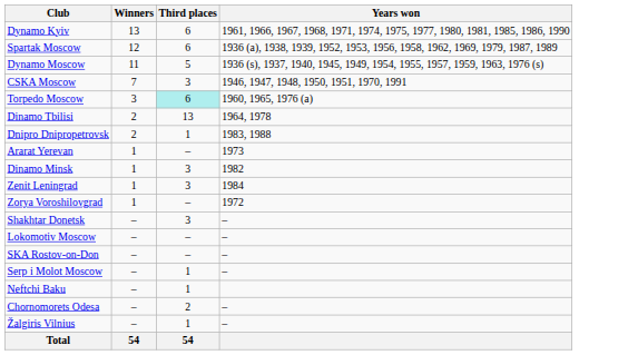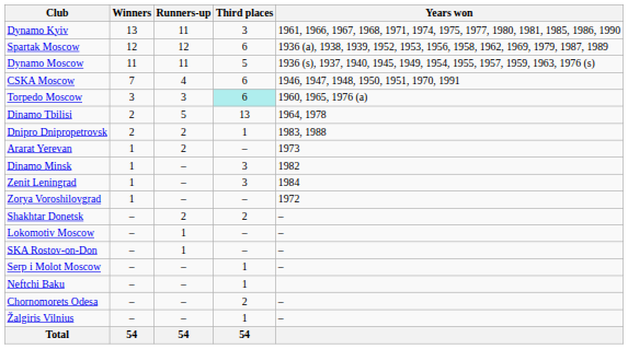 <table class="sortable plainrowheaders wikitable">
 <tr>
 <th>Club</th>
 <th>Winners</th>
+<th>Runners-up</th>
 <th>Third places</th>
 <th>Years won</th>
 </tr>
 <tr>
 <td> <a href='#'>Dynamo Kyiv</a></td>
 <td align=center>13</td>
-<td align=center>6</td>
+<td align=center>11</td>
+<td align=center>3</td>
 <td align=left>1961, 1966, 1967, 1968, 1971, 1974, 1975, 1977, 1980, 1981, 1985, 1986, 1990</td>
 </tr>
 <tr>
 <td> <a href='#'>Spartak Moscow</a></td>
+<td align=center>12</td>
 <td align=center>12</td>
 <td align=center>6</td>
 <td align=left>1936 (a), 1938, 1939, 1952, 1953, 1956, 1958, 1962, 1969, 1979, 1987, 1989</td>
 </tr>
 <tr>
 <td> <a href='#'>Dynamo Moscow</a></td>
 <td align=center>11</td>
+<td align=center>11</td>
 <td align=center>5</td>
 <td align=left>1936 (s), 1937, 1940, 1945, 1949, 1954, 1955, 1957, 1959, 1963, 1976 (s)</td>
 </tr>
 <tr>
 <td> <a href='#'>CSKA Moscow</a></td>
 <td align=center>7</td>
-<td align=center>3</td>
+<td align=center>4</td>
+<td align=center>6</td>
 <td align=left>1946, 1947, 1948, 1950, 1951, 1970, 1991</td>
 </tr>
 <tr>
 <td> <a href='#'>Torpedo Moscow</a></td>
+<td align=center>3</td>
 <td align=center>3</td>
 <td align=center style="background: paleturquoise;">6</td>
 <td align=left>1960, 1965, 1976 (a)</td>
 </tr>
 <tr>
 <td> <a href='#'>Dinamo Tbilisi</a></td>
 <td align=center>2</td>
+<td align=center>5</td>
 <td align=center>13</td>
 <td align=left>1964, 1978</td>
 </tr>
 <tr>
 <td> <a href='#'>Dnipro Dnipropetrovsk</a></td>
+<td align=center>2</td>
 <td align=center>2</td>
 <td align=center>1</td>
 <td align=left>1983, 1988</td>
 </tr>
 <tr>
 <td> <a href='#'>Ararat Yerevan</a></td>
 <td align=center>1</td>
+<td align=center>2</td>
 <td align=center>–</td>
 <td align=left>1973</td>
 </tr>
 <tr>
 <td> <a href='#'>Dinamo Minsk</a></td>
 <td align=center>1</td>
+<td align=center>–</td>
 <td align=center>3</td>
 <td align=left>1982</td>
 </tr>
 <tr>
 <td> <a href='#'>Zenit Leningrad</a></td>
 <td align=center>1</td>
+<td align=center>–</td>
 <td align=center>3</td>
 <td align=left>1984</td>
 </tr>
 <tr>
 <td> <a href='#'>Zorya Voroshilovgrad</a></td>
 <td align=center>1</td>
 <td align=center>–</td>
+<td align=center>–</td>
 <td align=left>1972</td>
 </tr>
 <tr>
 <td> <a href='#'>Shakhtar Donetsk</a></td>
 <td align=center>–</td>
-<td align=center>3</td>
+<td align=center>2</td>
+<td align=center>2</td>
 <td align=left>–</td>
 </tr>
 <tr>
 <td> <a href='#'>Lokomotiv Moscow</a></td>
 <td align=center>–</td>
+<td align=center>1</td>
 <td align=center>–</td>
 <td align=left>–</td>
 </tr>
 <tr>
 <td> <a href='#'>SKA Rostov-on-Don</a></td>
 <td align=center>–</td>
+<td align=center>1</td>
 <td align=center>–</td>
 <td align=left>–</td>
 </tr>
 <tr>
 <td> <a href='#'>Serp i Molot Moscow</a></td>
+<td align=center>–</td>
 <td align=center>–</td>
 <td align=center>1</td>
 <td align=left>–</td>
 </tr>
 <tr>
 <td> <a href='#'>Neftchi Baku</a></td>
 <td align=center>–</td>
+<td align=center>–</td>
 <td align=center>1</td>
 <td align=left></td>
 </tr>
 <tr>
 <td> <a href='#'>Chornomorets Odesa</a></td>
 <td align=center>–</td>
+<td align=center>–</td>
 <td align=center>2</td>
 <td align=left>–</td>
 </tr>
 <tr>
 <td> <a href='#'>Žalgiris Vilnius</a></td>
+<td align=center>–</td>
 <td align=center>–</td>
 <td align=center>1</td>
 <td align=left>–</td>
 </tr>
 <tr>
 <th>Total</th>
 <th>54</th>
 <th>54</th>
+<th>54</th>
 <th></th>
 </tr>
 </table>
